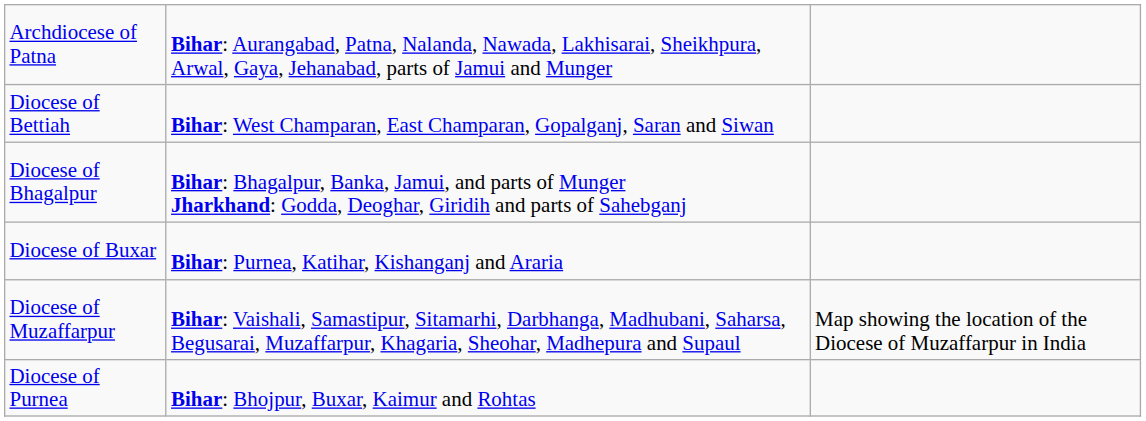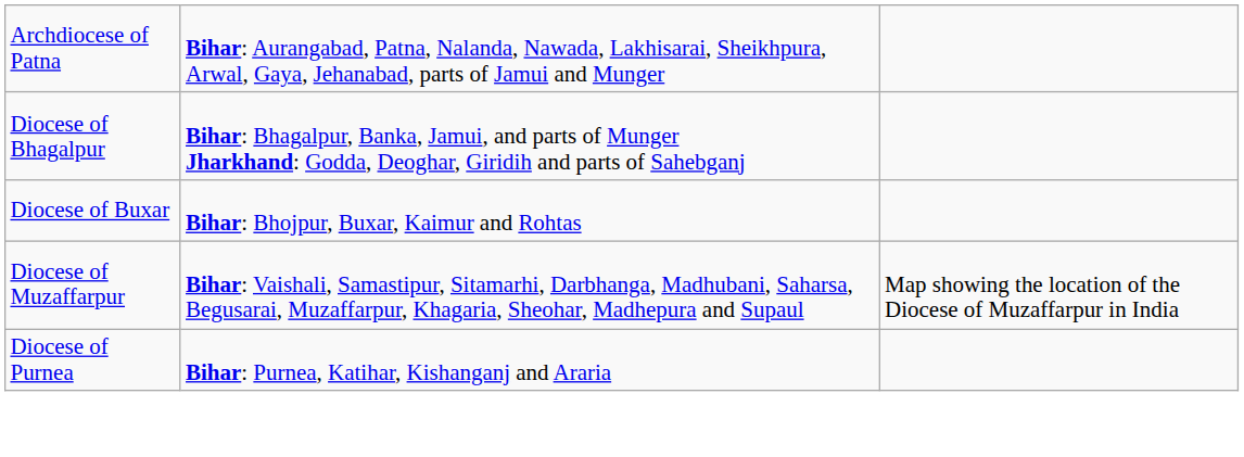 <table class="wikitable">
 <tr>
 <td><a href='#'>Archdiocese of Patna</a></td>
 <td><br><strong><a href='#'>Bihar</a></strong>: <a href='#'>Aurangabad</a>, <a href='#'>Patna</a>, <a href='#'>Nalanda</a>, <a href='#'>Nawada</a>, <a href='#'>Lakhisarai</a>, <a href='#'>Sheikhpura</a>, <a href='#'>Arwal</a>, <a href='#'>Gaya</a>, <a href='#'>Jehanabad</a>, parts of <a href='#'>Jamui</a> and <a href='#'>Munger</a></td>
-<td></td>
-</tr>
-<tr>
-<td><a href='#'>Diocese of Bettiah</a></td>
-<td><br><strong><a href='#'>Bihar</a></strong>: <a href='#'>West Champaran</a>, <a href='#'>East Champaran</a>, <a href='#'>Gopalganj</a>, <a href='#'>Saran</a> and <a href='#'>Siwan</a></td>
 <td></td>
 </tr>
 <tr>
 <td><a href='#'>Diocese of Bhagalpur</a></td>
 <td><br><strong><a href='#'>Bihar</a></strong>: <a href='#'>Bhagalpur</a>, <a href='#'>Banka</a>, <a href='#'>Jamui</a>, and parts of <a href='#'>Munger</a><br><strong><a href='#'>Jharkhand</a></strong>: <a href='#'>Godda</a>, <a href='#'>Deoghar</a>, <a href='#'>Giridih</a> and parts of <a href='#'>Sahebganj</a></td>
 <td></td>
 </tr>
 <tr>
 <td><a href='#'>Diocese of Buxar</a></td>
-<td><br><strong><a href='#'>Bihar</a></strong>: <a href='#'>Purnea</a>, <a href='#'>Katihar</a>, <a href='#'>Kishanganj</a> and <a href='#'>Araria</a></td>
+<td><br><strong><a href='#'>Bihar</a></strong>: <a href='#'>Bhojpur</a>, <a href='#'>Buxar</a>, <a href='#'>Kaimur</a> and <a href='#'>Rohtas</a></td>
 <td></td>
 </tr>
 <tr>
 <td><a href='#'>Diocese of Muzaffarpur</a></td>
 <td><br><strong><a href='#'>Bihar</a></strong>: <a href='#'>Vaishali</a>, <a href='#'>Samastipur</a>, <a href='#'>Sitamarhi</a>, <a href='#'>Darbhanga</a>, <a href='#'>Madhubani</a>, <a href='#'>Saharsa</a>, <a href='#'>Begusarai</a>, <a href='#'>Muzaffarpur</a>, <a href='#'>Khagaria</a>, <a href='#'>Sheohar</a>, <a href='#'>Madhepura</a> and <a href='#'>Supaul</a></td>
 <td><br>Map showing the location of the Diocese of Muzaffarpur in India</td>
 </tr>
 <tr>
 <td><a href='#'>Diocese of Purnea</a></td>
-<td><br><strong><a href='#'>Bihar</a></strong>: <a href='#'>Bhojpur</a>, <a href='#'>Buxar</a>, <a href='#'>Kaimur</a> and <a href='#'>Rohtas</a></td>
+<td><br><strong><a href='#'>Bihar</a></strong>: <a href='#'>Purnea</a>, <a href='#'>Katihar</a>, <a href='#'>Kishanganj</a> and <a href='#'>Araria</a></td>
 <td></td>
 </tr>
 </table>
